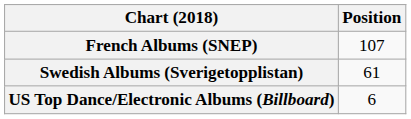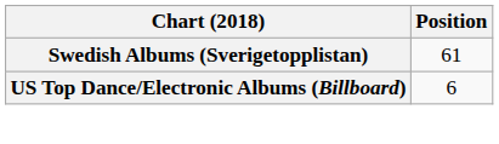 <table class="wikitable sortable plainrowheaders" style="text-align:center">
 <tr>
 <th scope="col">Chart (2018)</th>
 <th scope="col">Position</th>
-</tr>
-<tr>
-<th scope="row">French Albums (SNEP)</th>
-<td>107</td>
 </tr>
 <tr>
 <th scope="row">Swedish Albums (Sverigetopplistan)</th>
 <td>61</td>
 </tr>
 <tr>
 <th scope="row">US Top Dance/Electronic Albums (<em>Billboard</em>)</th>
 <td>6</td>
 </tr>
 </table>
